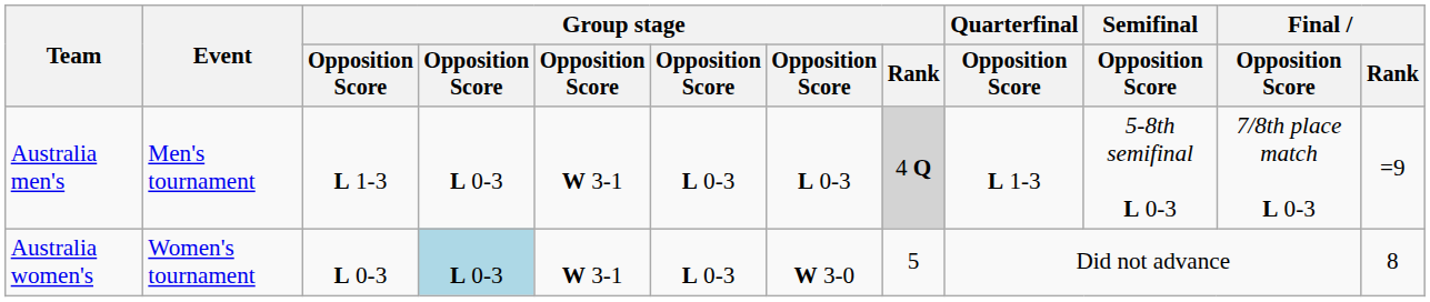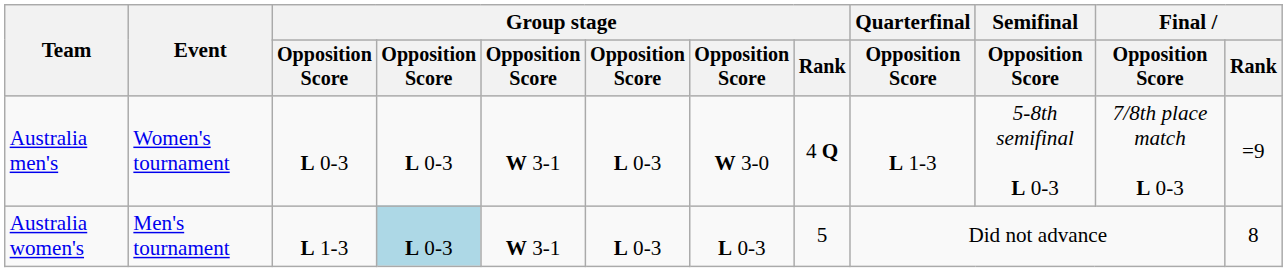 <table class="wikitable" style="font-size:90%">
 <tr>
 <th rowspan=2>Team</th>
 <th rowspan=2>Event</th>
 <th colspan=6>Group stage</th>
 <th>Quarterfinal</th>
 <th>Semifinal</th>
 <th colspan=2>Final / </th>
 </tr>
 <tr style="font-size:95%">
 <th>Opposition<br>Score</th>
 <th>Opposition<br>Score</th>
 <th>Opposition<br>Score</th>
 <th>Opposition<br>Score</th>
 <th>Opposition<br>Score</th>
 <th>Rank</th>
 <th>Opposition<br>Score</th>
 <th>Opposition<br>Score</th>
 <th>Opposition<br>Score</th>
 <th>Rank</th>
 </tr>
 <tr align=center>
 <td align=left><a href='#'>Australia men's</a></td>
-<td align=left><a href='#'>Men's tournament</a></td>
-<td><br><strong>L</strong> 1-3</td>
+<td align=left><a href='#'>Women's tournament</a></td>
+<td><br><strong>L</strong> 0-3</td>
 <td><br><strong>L</strong> 0-3</td>
 <td><br><strong>W</strong> 3-1</td>
 <td><br><strong>L</strong> 0-3</td>
-<td><br><strong>L</strong> 0-3</td>
-<td style="background: lightgrey;">4 <strong>Q</strong></td>
+<td><br><strong>W</strong> 3-0</td>
+<td>4 <strong>Q</strong></td>
 <td><br><strong>L</strong> 1-3</td>
 <td><em>5-8th semifinal</em><br><br><strong>L</strong> 0-3</td>
 <td><em>7/8th place match</em><br><br><strong>L</strong> 0-3</td>
 <td>=9</td>
 </tr>
 <tr align=center>
 <td align=left><a href='#'>Australia women's</a></td>
-<td align=left><a href='#'>Women's tournament</a></td>
-<td><br><strong>L</strong> 0-3</td>
+<td align=left><a href='#'>Men's tournament</a></td>
+<td><br><strong>L</strong> 1-3</td>
 <td style="background: lightblue;"><br><strong>L</strong> 0-3</td>
 <td><br><strong>W</strong> 3-1</td>
 <td><br><strong>L</strong> 0-3</td>
-<td><br><strong>W</strong> 3-0</td>
+<td><br><strong>L</strong> 0-3</td>
 <td>5</td>
 <td colspan=3>Did not advance</td>
 <td>8</td>
 </tr>
 </table>
